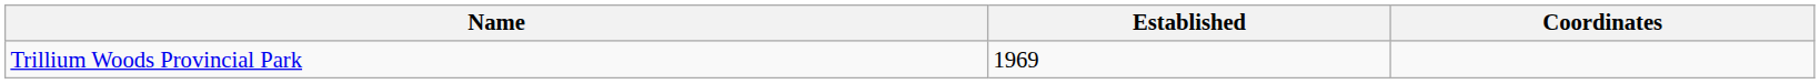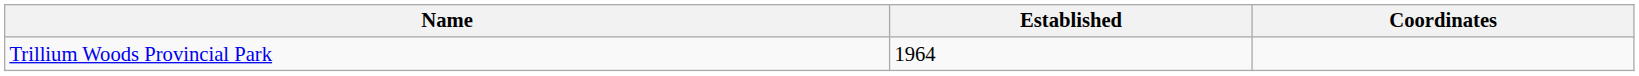 <table class='wikitable sortable' style='width:100%'>
 <tr>
 <th>Name</th>
 <th>Established</th>
 <th>Coordinates</th>
 </tr>
 <tr>
 <td><a href='#'>Trillium Woods Provincial Park</a></td>
-<td>1969</td>
+<td>1964</td>
 <td></td>
 </tr>
 </table>
